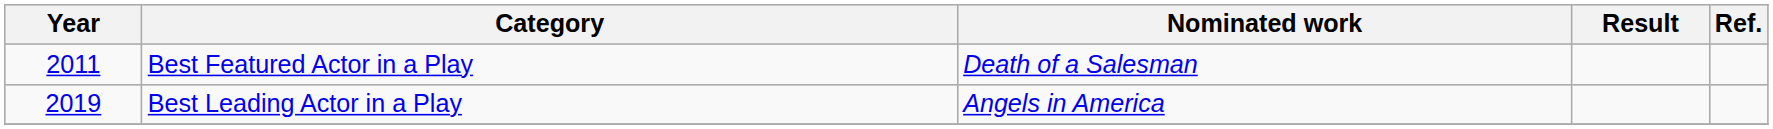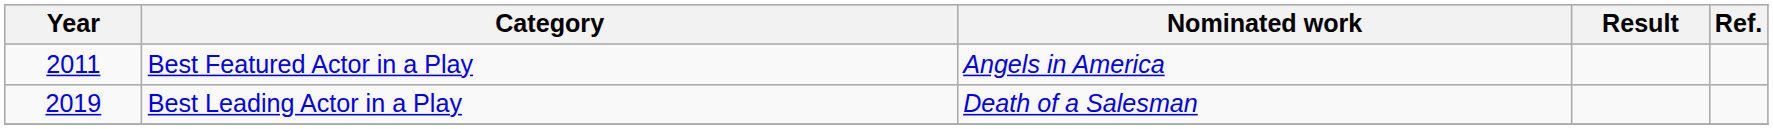 <table class=wikitable>
 <tr>
 <th scope="col" style="width:5em;">Year</th>
 <th scope="col" style="width:32em;">Category</th>
 <th scope="col" style="width:24em;">Nominated work</th>
 <th scope="col" style="width:5em;">Result</th>
 <th>Ref.</th>
 </tr>
 <tr>
 <td style="text-align:center;"><a href='#'>2011</a></td>
 <td><a href='#'>Best Featured Actor in a Play</a></td>
-<td><em><a href='#'>Death of a Salesman</a></em></td>
+<td><em><a href='#'>Angels in America</a></em></td>
 <td></td>
 <td style="text-align:center;"></td>
 </tr>
 <tr>
 <td style="text-align:center;"><a href='#'>2019</a></td>
 <td><a href='#'>Best Leading Actor in a Play</a></td>
-<td><em><a href='#'>Angels in America</a></em></td>
+<td><em><a href='#'>Death of a Salesman</a></em></td>
 <td></td>
 <td style="text-align:center;"></td>
 </tr>
 <tr>
 </tr>
 </table>
